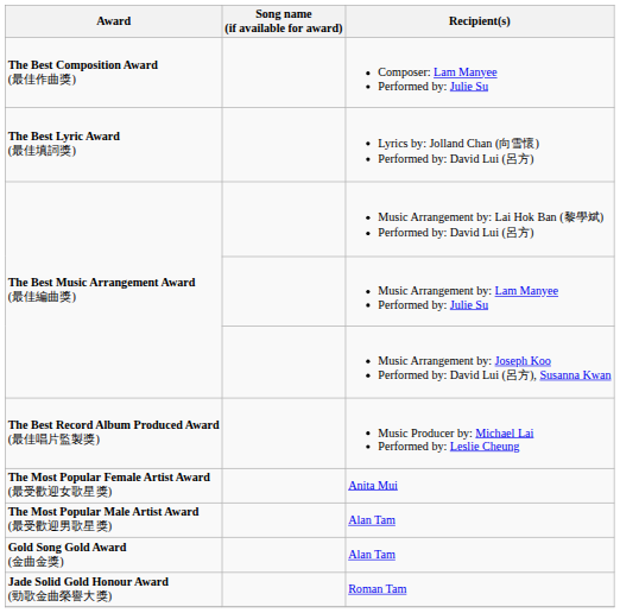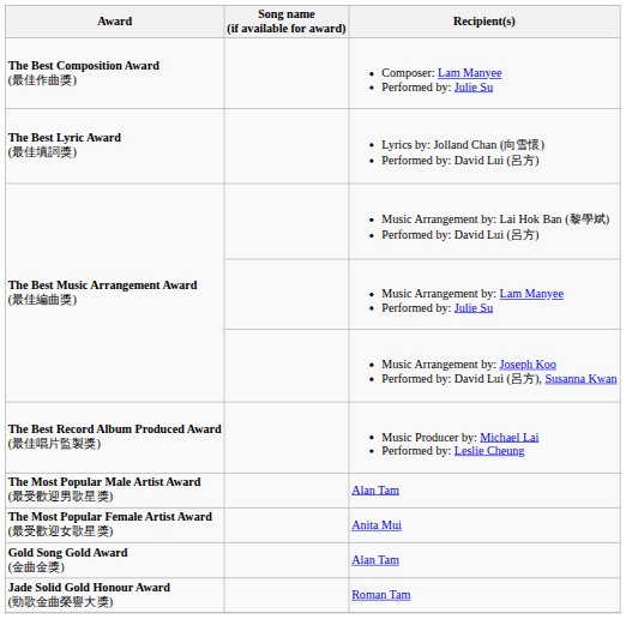 <table class="wikitable">
 <tr>
 <th>Award</th>
 <th>Song name<br>(if available for award)</th>
 <th>Recipient(s)</th>
 </tr>
 <tr>
 <td><strong>The Best Composition Award</strong><br>(最佳作曲獎)</td>
 <td></td>
 <td><br><ul><li>Composer: <a href='#'>Lam Manyee</a></li><li>Performed by: <a href='#'>Julie Su</a></li></ul></td>
 </tr>
 <tr>
 <td><strong>The Best Lyric Award</strong><br>(最佳填詞獎)</td>
 <td></td>
 <td><br><ul><li>Lyrics by: Jolland Chan (向雪懷)</li><li>Performed by: David Lui (呂方)</li></ul></td>
 </tr>
 <tr>
 <td rowspan=3><strong>The Best Music Arrangement Award</strong><br>(最佳編曲獎)</td>
 <td></td>
 <td><br><ul><li>Music Arrangement by: Lai Hok Ban (黎學斌)</li><li>Performed by: David Lui (呂方)</li></ul></td>
 </tr>
 <tr>
 <td></td>
 <td><br><ul><li>Music Arrangement by: <a href='#'>Lam Manyee</a></li><li>Performed by: <a href='#'>Julie Su</a></li></ul></td>
 </tr>
 <tr>
 <td></td>
 <td><br><ul><li>Music Arrangement by: <a href='#'>Joseph Koo</a></li><li>Performed by: David Lui (呂方), <a href='#'>Susanna Kwan</a></li></ul></td>
 </tr>
 <tr>
 <td><strong>The Best Record Album Produced Award</strong><br>(最佳唱片監製獎)</td>
 <td></td>
 <td><br><ul><li>Music Producer by: <a href='#'>Michael Lai</a></li><li>Performed by: <a href='#'>Leslie Cheung</a></li></ul></td>
 </tr>
 <tr>
+<td><strong>The Most Popular Male Artist Award</strong><br>(最受歡迎男歌星獎)</td>
+<td></td>
+<td><a href='#'>Alan Tam</a></td>
+</tr>
+<tr>
 <td><strong>The Most Popular Female Artist Award</strong><br>(最受歡迎女歌星獎)</td>
 <td></td>
 <td><a href='#'>Anita Mui</a></td>
-</tr>
-<tr>
-<td><strong>The Most Popular Male Artist Award</strong><br>(最受歡迎男歌星獎)</td>
-<td></td>
-<td><a href='#'>Alan Tam</a></td>
 </tr>
 <tr>
 <td><strong>Gold Song Gold Award</strong><br>(金曲金獎)</td>
 <td></td>
 <td><a href='#'>Alan Tam</a></td>
 </tr>
 <tr>
 <td><strong>Jade Solid Gold Honour Award</strong><br>(勁歌金曲榮譽大獎)</td>
 <td></td>
 <td><a href='#'>Roman Tam</a></td>
 </tr>
 <tr>
 </tr>
 </table>
